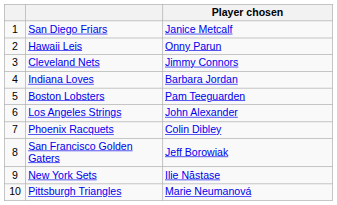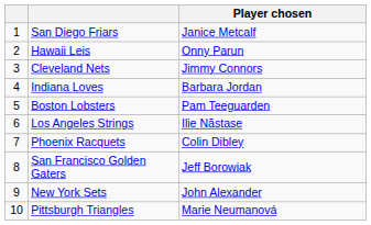 <table class="wikitable" style="text-align:left">
 <tr>
 <th width="25px"></th>
 <th width="200px"></th>
 <th width="250px">Player chosen</th>
 </tr>
 <tr>
 <td style="text-align:center">1</td>
 <td><a href='#'>San Diego Friars</a></td>
 <td> <a href='#'>Janice Metcalf</a></td>
 </tr>
 <tr>
 <td style="text-align:center">2</td>
 <td><a href='#'>Hawaii Leis</a></td>
 <td> <a href='#'>Onny Parun</a></td>
 </tr>
 <tr>
 <td style="text-align:center">3</td>
 <td><a href='#'>Cleveland Nets</a></td>
 <td> <a href='#'>Jimmy Connors</a></td>
 </tr>
 <tr>
 <td style="text-align:center">4</td>
 <td><a href='#'>Indiana Loves</a></td>
 <td> <a href='#'>Barbara Jordan</a></td>
 </tr>
 <tr>
 <td style="text-align:center">5</td>
 <td><a href='#'>Boston Lobsters</a></td>
 <td> <a href='#'>Pam Teeguarden</a></td>
 </tr>
 <tr>
 <td style="text-align:center">6</td>
 <td><a href='#'>Los Angeles Strings</a></td>
-<td> <a href='#'>John Alexander</a></td>
+<td> <a href='#'>Ilie Năstase</a></td>
 </tr>
 <tr>
 <td style="text-align:center">7</td>
 <td><a href='#'>Phoenix Racquets</a></td>
 <td> <a href='#'>Colin Dibley</a></td>
 </tr>
 <tr>
 <td style="text-align:center">8</td>
 <td><a href='#'>San Francisco Golden Gaters</a></td>
 <td> <a href='#'>Jeff Borowiak</a></td>
 </tr>
 <tr>
 <td style="text-align:center">9</td>
 <td><a href='#'>New York Sets</a></td>
-<td> <a href='#'>Ilie Năstase</a></td>
+<td> <a href='#'>John Alexander</a></td>
 </tr>
 <tr>
 <td style="text-align:center">10</td>
 <td><a href='#'>Pittsburgh Triangles</a></td>
 <td> <a href='#'>Marie Neumanová</a></td>
 </tr>
 </table>
